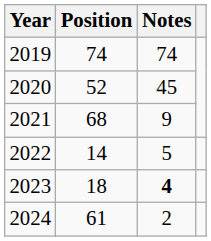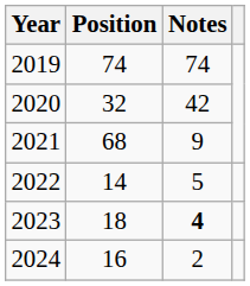 <table class="wikitable plainrowheaders" style="text-align:center;">
 <tr>
 <th>Year</th>
 <th>Position</th>
 <th>Notes</th>
 <th></th>
 </tr>
 <tr>
 <td>2019</td>
 <td>74</td>
 <td> 74</td>
 <td rowspan="3"></td>
 </tr>
 <tr>
 <td>2020</td>
-<td>52</td>
-<td> 45</td>
+<td>32</td>
+<td> 42</td>
 </tr>
 <tr>
 <td>2021</td>
 <td>68</td>
 <td> 9</td>
 </tr>
 <tr>
 <td>2022</td>
 <td>14</td>
 <td> 5</td>
 <td></td>
 </tr>
 <tr>
 <td>2023</td>
 <td>18</td>
 <td><strong> 4</strong></td>
 <td></td>
 </tr>
 <tr>
 <td>2024</td>
-<td>61</td>
+<td>16</td>
 <td> 2</td>
 <td></td>
 </tr>
 </table>
